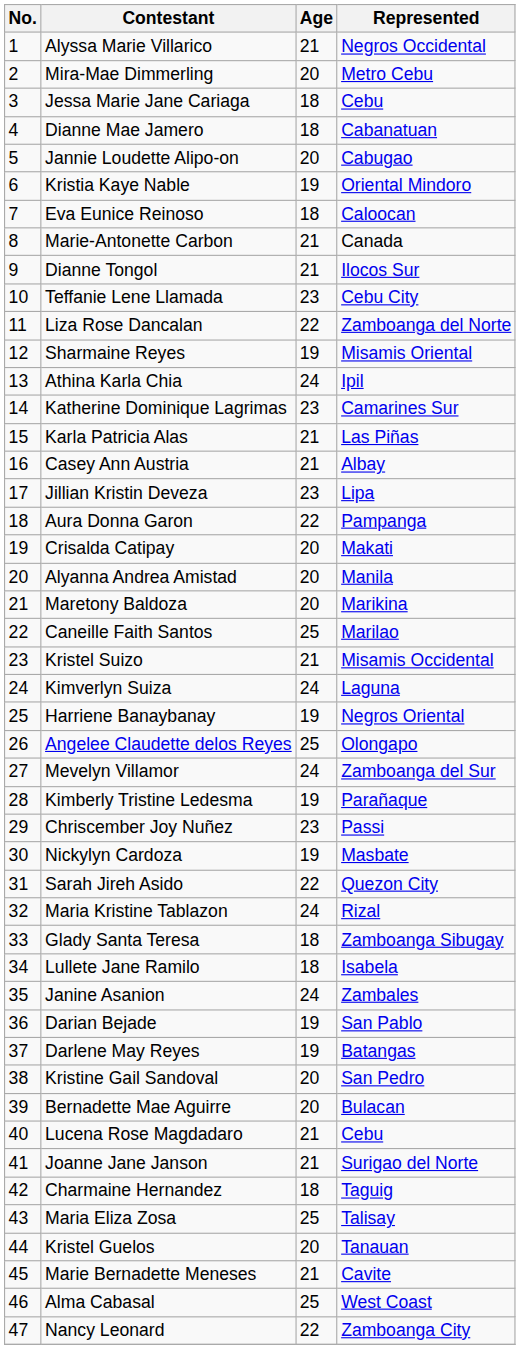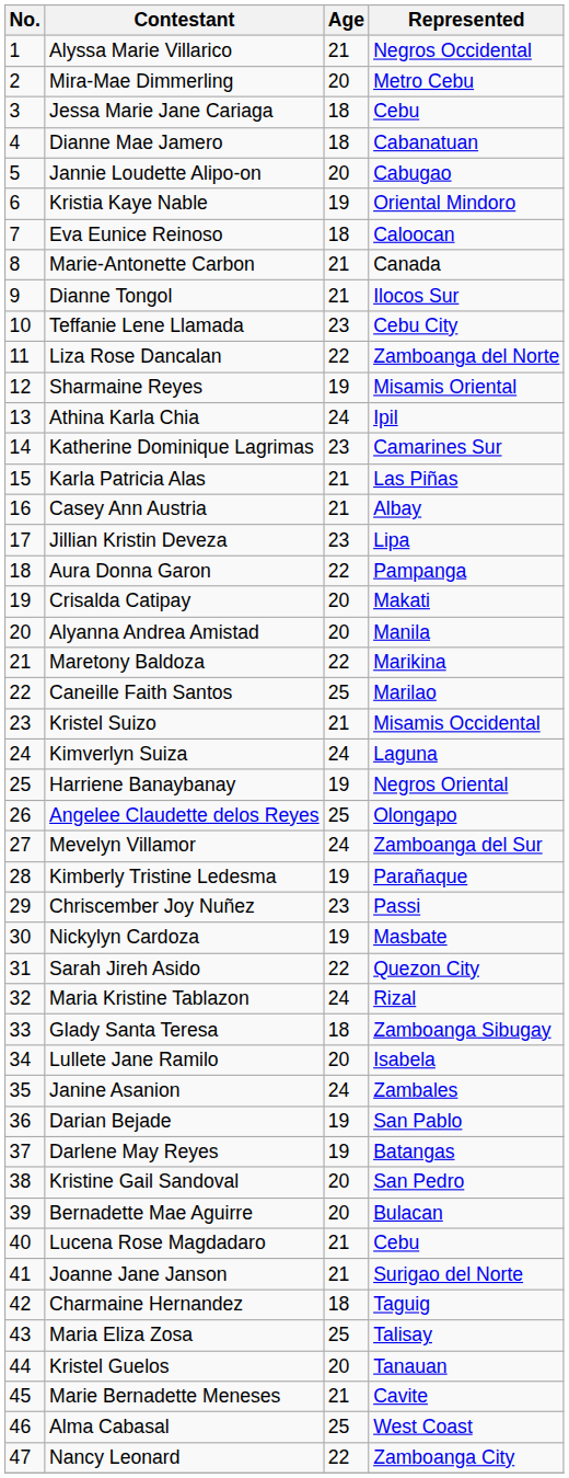 <table class="sortable wikitable">
 <tr>
 <th>No.</th>
 <th>Contestant</th>
 <th>Age</th>
 <th>Represented</th>
 </tr>
 <tr>
 <td>1</td>
 <td>Alyssa Marie Villarico</td>
 <td>21</td>
 <td><a href='#'>Negros Occidental</a></td>
 </tr>
 <tr>
 <td>2</td>
 <td>Mira-Mae Dimmerling</td>
 <td>20</td>
 <td><a href='#'>Metro Cebu</a></td>
 </tr>
 <tr>
 <td>3</td>
 <td>Jessa Marie Jane Cariaga</td>
 <td>18</td>
 <td><a href='#'>Cebu</a></td>
 </tr>
 <tr>
 <td>4</td>
 <td>Dianne Mae Jamero</td>
 <td>18</td>
 <td><a href='#'>Cabanatuan</a></td>
 </tr>
 <tr>
 <td>5</td>
 <td>Jannie Loudette Alipo-on</td>
 <td>20</td>
 <td><a href='#'>Cabugao</a></td>
 </tr>
 <tr>
 <td>6</td>
 <td>Kristia Kaye Nable</td>
 <td>19</td>
 <td><a href='#'>Oriental Mindoro</a></td>
 </tr>
 <tr>
 <td>7</td>
 <td>Eva Eunice Reinoso</td>
 <td>18</td>
 <td><a href='#'>Caloocan</a></td>
 </tr>
 <tr>
 <td>8</td>
 <td>Marie-Antonette Carbon</td>
 <td>21</td>
 <td>Canada</td>
 </tr>
 <tr>
 <td>9</td>
 <td>Dianne Tongol</td>
 <td>21</td>
 <td><a href='#'>Ilocos Sur</a></td>
 </tr>
 <tr>
 <td>10</td>
 <td>Teffanie Lene Llamada</td>
 <td>23</td>
 <td><a href='#'>Cebu City</a></td>
 </tr>
 <tr>
 <td>11</td>
 <td>Liza Rose Dancalan</td>
 <td>22</td>
 <td><a href='#'>Zamboanga del Norte</a></td>
 </tr>
 <tr>
 <td>12</td>
 <td>Sharmaine Reyes</td>
 <td>19</td>
 <td><a href='#'>Misamis Oriental</a></td>
 </tr>
 <tr>
 <td>13</td>
 <td>Athina Karla Chia</td>
 <td>24</td>
 <td><a href='#'>Ipil</a></td>
 </tr>
 <tr>
 <td>14</td>
 <td>Katherine Dominique Lagrimas</td>
 <td>23</td>
 <td><a href='#'>Camarines Sur</a></td>
 </tr>
 <tr>
 <td>15</td>
 <td>Karla Patricia Alas</td>
 <td>21</td>
 <td><a href='#'>Las Piñas</a></td>
 </tr>
 <tr>
 <td>16</td>
 <td>Casey Ann Austria</td>
 <td>21</td>
 <td><a href='#'>Albay</a></td>
 </tr>
 <tr>
 <td>17</td>
 <td>Jillian Kristin Deveza</td>
 <td>23</td>
 <td><a href='#'>Lipa</a></td>
 </tr>
 <tr>
 <td>18</td>
 <td>Aura Donna Garon</td>
 <td>22</td>
 <td><a href='#'>Pampanga</a></td>
 </tr>
 <tr>
 <td>19</td>
 <td>Crisalda Catipay</td>
 <td>20</td>
 <td><a href='#'>Makati</a></td>
 </tr>
 <tr>
 <td>20</td>
 <td>Alyanna Andrea Amistad</td>
 <td>20</td>
 <td><a href='#'>Manila</a></td>
 </tr>
 <tr>
 <td>21</td>
 <td>Maretony Baldoza</td>
-<td>20</td>
+<td>22</td>
 <td><a href='#'>Marikina</a></td>
 </tr>
 <tr>
 <td>22</td>
 <td>Caneille Faith Santos</td>
 <td>25</td>
 <td><a href='#'>Marilao</a></td>
 </tr>
 <tr>
 <td>23</td>
 <td>Kristel Suizo</td>
 <td>21</td>
 <td><a href='#'>Misamis Occidental</a></td>
 </tr>
 <tr>
 <td>24</td>
 <td>Kimverlyn Suiza</td>
 <td>24</td>
 <td><a href='#'>Laguna</a></td>
 </tr>
 <tr>
 <td>25</td>
 <td>Harriene Banaybanay</td>
 <td>19</td>
 <td><a href='#'>Negros Oriental</a></td>
 </tr>
 <tr>
 <td>26</td>
 <td><a href='#'>Angelee Claudette delos Reyes</a></td>
 <td>25</td>
 <td><a href='#'>Olongapo</a></td>
 </tr>
 <tr>
 <td>27</td>
 <td>Mevelyn Villamor</td>
 <td>24</td>
 <td><a href='#'>Zamboanga del Sur</a></td>
 </tr>
 <tr>
 <td>28</td>
 <td>Kimberly Tristine Ledesma</td>
 <td>19</td>
 <td><a href='#'>Parañaque</a></td>
 </tr>
 <tr>
 <td>29</td>
 <td>Chriscember Joy Nuñez</td>
 <td>23</td>
 <td><a href='#'>Passi</a></td>
 </tr>
 <tr>
 <td>30</td>
 <td>Nickylyn Cardoza</td>
 <td>19</td>
 <td><a href='#'>Masbate</a></td>
 </tr>
 <tr>
 <td>31</td>
 <td>Sarah Jireh Asido</td>
 <td>22</td>
 <td><a href='#'>Quezon City</a></td>
 </tr>
 <tr>
 <td>32</td>
 <td>Maria Kristine Tablazon</td>
 <td>24</td>
 <td><a href='#'>Rizal</a></td>
 </tr>
 <tr>
 <td>33</td>
 <td>Glady Santa Teresa</td>
 <td>18</td>
 <td><a href='#'>Zamboanga Sibugay</a></td>
 </tr>
 <tr>
 <td>34</td>
 <td>Lullete Jane Ramilo</td>
-<td>18</td>
+<td>20</td>
 <td><a href='#'>Isabela</a></td>
 </tr>
 <tr>
 <td>35</td>
 <td>Janine Asanion</td>
 <td>24</td>
 <td><a href='#'>Zambales</a></td>
 </tr>
 <tr>
 <td>36</td>
 <td>Darian Bejade</td>
 <td>19</td>
 <td><a href='#'>San Pablo</a></td>
 </tr>
 <tr>
 <td>37</td>
 <td>Darlene May Reyes</td>
 <td>19</td>
 <td><a href='#'>Batangas</a></td>
 </tr>
 <tr>
 <td>38</td>
 <td>Kristine Gail Sandoval</td>
 <td>20</td>
 <td><a href='#'>San Pedro</a></td>
 </tr>
 <tr>
 <td>39</td>
 <td>Bernadette Mae Aguirre</td>
 <td>20</td>
 <td><a href='#'>Bulacan</a></td>
 </tr>
 <tr>
 <td>40</td>
 <td>Lucena Rose Magdadaro</td>
 <td>21</td>
 <td><a href='#'>Cebu</a></td>
 </tr>
 <tr>
 <td>41</td>
 <td>Joanne Jane Janson</td>
 <td>21</td>
 <td><a href='#'>Surigao del Norte</a></td>
 </tr>
 <tr>
 <td>42</td>
 <td>Charmaine Hernandez</td>
 <td>18</td>
 <td><a href='#'>Taguig</a></td>
 </tr>
 <tr>
 <td>43</td>
 <td>Maria Eliza Zosa</td>
 <td>25</td>
 <td><a href='#'>Talisay</a></td>
 </tr>
 <tr>
 <td>44</td>
 <td>Kristel Guelos</td>
 <td>20</td>
 <td><a href='#'>Tanauan</a></td>
 </tr>
 <tr>
 <td>45</td>
 <td>Marie Bernadette Meneses</td>
 <td>21</td>
 <td><a href='#'>Cavite</a></td>
 </tr>
 <tr>
 <td>46</td>
 <td>Alma Cabasal</td>
 <td>25</td>
 <td><a href='#'>West Coast</a></td>
 </tr>
 <tr>
 <td>47</td>
 <td>Nancy Leonard</td>
 <td>22</td>
 <td><a href='#'>Zamboanga City</a></td>
 </tr>
 <tr>
 </tr>
 </table>
